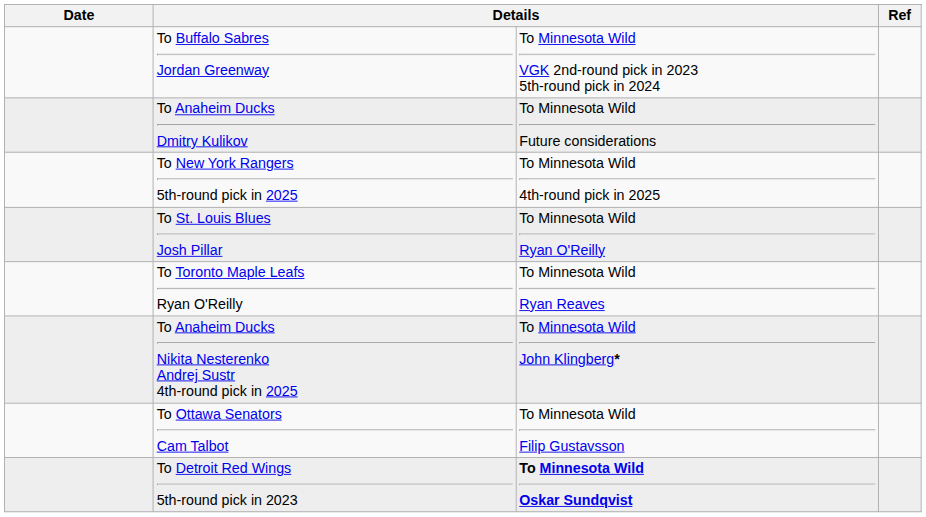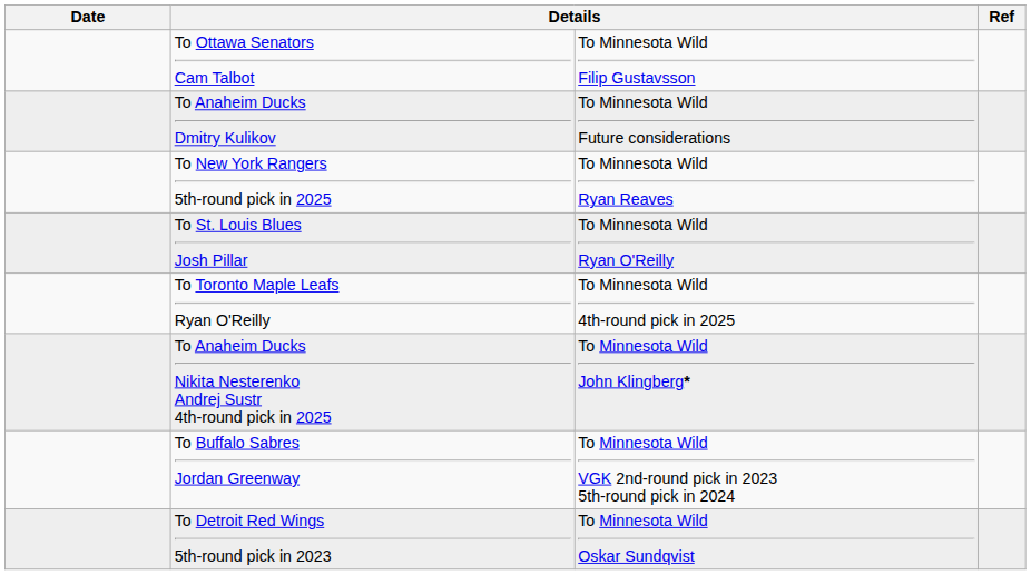 <table class="wikitable">
 <tr>
 <th style="width: 10em;">Date</th>
 <th colspan=2>Details</th>
 <th style="width: 2.5em;">Ref</th>
 </tr>
 <tr>
 <td></td>
-<td style="width: 25em;" valign="top">To <a href='#'>Buffalo Sabres</a><hr><a href='#'>Jordan Greenway</a></td>
-<td style="width: 25em;" valign="top">To <a href='#'>Minnesota Wild</a><hr><a href='#'>VGK</a> 2nd-round pick in 2023<br>5th-round pick in 2024</td>
+<td style="width: 25em;" valign="top">To <a href='#'>Ottawa Senators</a><hr><a href='#'>Cam Talbot</a></td>
+<td style="width: 25em;" valign="top">To Minnesota Wild<hr><a href='#'>Filip Gustavsson</a></td>
 <td></td>
 </tr>
 <tr style="background:#eee;">
 <td></td>
 <td style="width: 25em;" valign="top">To <a href='#'>Anaheim Ducks</a><hr><a href='#'>Dmitry Kulikov</a></td>
 <td style="width: 25em;" valign="top">To Minnesota Wild<hr>Future considerations</td>
 <td></td>
 </tr>
 <tr>
 <td></td>
 <td style="width: 25em;" valign="top">To <a href='#'>New York Rangers</a><hr>5th-round pick in <a href='#'>2025</a></td>
-<td style="width: 25em;" valign="top">To Minnesota Wild<hr>4th-round pick in 2025</td>
+<td style="width: 25em;" valign="top">To Minnesota Wild<hr><a href='#'>Ryan Reaves</a></td>
 <td></td>
 </tr>
 <tr style="background:#eee;">
 <td></td>
 <td style="width: 25em;" valign="top">To <a href='#'>St. Louis Blues</a><hr><a href='#'>Josh Pillar</a></td>
 <td style="width: 25em;" valign="top">To Minnesota Wild<hr><a href='#'>Ryan O'Reilly</a></td>
 <td></td>
 </tr>
 <tr>
 <td></td>
 <td style="width: 25em;" valign="top">To <a href='#'>Toronto Maple Leafs</a><hr>Ryan O'Reilly</td>
-<td style="width: 25em;" valign="top">To Minnesota Wild<hr><a href='#'>Ryan Reaves</a></td>
+<td style="width: 25em;" valign="top">To Minnesota Wild<hr>4th-round pick in 2025</td>
 <td></td>
 </tr>
 <tr style="background:#eee;">
 <td></td>
 <td style="width: 25em;" valign="top">To <a href='#'>Anaheim Ducks</a><hr><a href='#'>Nikita Nesterenko</a><br><a href='#'>Andrej Sustr</a><br>4th-round pick in <a href='#'>2025</a></td>
 <td style="width: 25em;" valign="top">To <a href='#'>Minnesota Wild</a><hr><a href='#'>John Klingberg</a><span><strong>*</strong></span></td>
 <td></td>
 </tr>
 <tr>
 <td></td>
-<td style="width: 25em;" valign="top">To <a href='#'>Ottawa Senators</a><hr><a href='#'>Cam Talbot</a></td>
-<td style="width: 25em;" valign="top">To Minnesota Wild<hr><a href='#'>Filip Gustavsson</a></td>
+<td style="width: 25em;" valign="top">To <a href='#'>Buffalo Sabres</a><hr><a href='#'>Jordan Greenway</a></td>
+<td style="width: 25em;" valign="top">To <a href='#'>Minnesota Wild</a><hr><a href='#'>VGK</a> 2nd-round pick in 2023<br>5th-round pick in 2024</td>
 <td></td>
 </tr>
 <tr style="background:#eee;">
 <td></td>
 <td style="width: 25em;" valign="top">To <a href='#'>Detroit Red Wings</a><hr>5th-round pick in 2023</td>
-<td style="width: 25em;" valign="top"><strong>To <a href='#'>Minnesota Wild</a><hr><a href='#'>Oskar Sundqvist</a></strong></td>
+<td style="width: 25em;" valign="top">To <a href='#'>Minnesota Wild</a><hr><a href='#'>Oskar Sundqvist</a></td>
 <td></td>
 </tr>
 </table>
